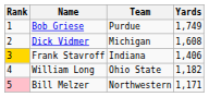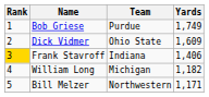 <table class="wikitable" style="font-size: 90%">
 <tr>
 <th>Rank</th>
 <th>Name</th>
 <th>Team</th>
 <th>Yards</th>
 </tr>
 <tr>
 <td>1</td>
 <td><a href='#'>Bob Griese</a></td>
 <td>Purdue</td>
 <td>1,749</td>
 </tr>
 <tr>
 <td>2</td>
 <td><a href='#'>Dick Vidmer</a></td>
-<td>Michigan</td>
-<td>1,608</td>
+<td>Ohio State</td>
+<td>1,609</td>
 </tr>
 <tr>
 <td style="background: gold;">3</td>
 <td>Frank Stavroff</td>
 <td>Indiana</td>
 <td>1,406</td>
 </tr>
 <tr>
 <td>4</td>
 <td>William Long</td>
-<td>Ohio State</td>
+<td>Michigan</td>
 <td>1,182</td>
 </tr>
 <tr>
-<td style="background: pink;">5</td>
+<td>5</td>
 <td>Bill Melzer</td>
 <td>Northwestern</td>
 <td>1,171</td>
 </tr>
 </table>
